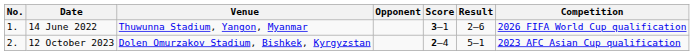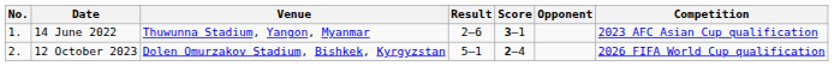 <table class="wikitable" style="font-size:95%;">
 <tr>
 <th>No.</th>
 <th>Date</th>
 <th>Venue</th>
+<th>Result</th>
+<th>Score</th>
 <th>Opponent</th>
-<th>Score</th>
-<th>Result</th>
 <th>Competition</th>
 </tr>
 <tr>
 <td>1.</td>
 <td>14 June 2022</td>
 <td><a href='#'>Thuwunna Stadium</a>, <a href='#'>Yangon</a>, <a href='#'>Myanmar</a></td>
+<td align=center>2–6</td>
+<td align=center><strong>3</strong>–1</td>
 <td></td>
-<td align=center><strong>3</strong>–1</td>
-<td align=center>2–6</td>
-<td><a href='#'>2026 FIFA World Cup qualification</a></td>
+<td><a href='#'>2023 AFC Asian Cup qualification</a></td>
 </tr>
 <tr>
 <td>2.</td>
 <td>12 October 2023</td>
 <td><a href='#'>Dolen Omurzakov Stadium</a>, <a href='#'>Bishkek</a>, <a href='#'>Kyrgyzstan</a></td>
+<td align=center>5–1</td>
+<td align=center><strong>2</strong>–4</td>
 <td></td>
-<td align=center><strong>2</strong>–4</td>
-<td align=center>5–1</td>
-<td><a href='#'>2023 AFC Asian Cup qualification</a></td>
+<td><a href='#'>2026 FIFA World Cup qualification</a></td>
 </tr>
 </table>
